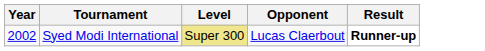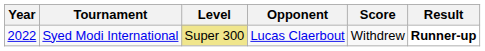 <table class="sortable wikitable" style="font-size: 90%;">
 <tr>
 <th>Year</th>
 <th>Tournament</th>
 <th>Level</th>
 <th>Opponent</th>
+<th>Score</th>
 <th>Result</th>
 </tr>
 <tr>
-<td align="center"><a href='#'>2002</a></td>
+<td align="center"><a href='#'>2022</a></td>
 <td align="left"><a href='#'>Syed Modi International</a></td>
 <td align="left" style="background: khaki;">Super 300</td>
 <td align="left"> <a href='#'>Lucas Claerbout</a></td>
+<td align="left">Withdrew</td>
 <td style="text-align:left; background:white"> <strong>Runner-up</strong></td>
 </tr>
 </table>
